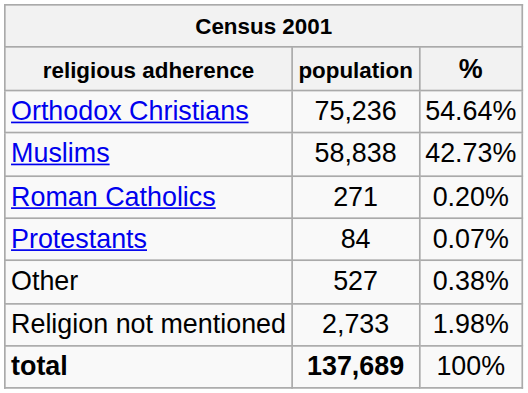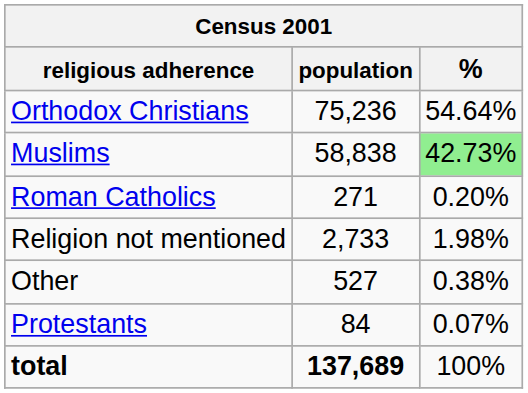 <table class="wikitable">
 <tr>
 <th colspan=3><small>Census 2001</small></th>
 </tr>
 <tr>
 <th><small>religious adherence</small></th>
 <th><small>population</small></th>
 <th>%</th>
 </tr>
 <tr>
 <td><a href='#'>Orthodox Christians</a></td>
 <td align="middle">75,236</td>
 <td align="middle">54.64%</td>
 </tr>
 <tr>
 <td><a href='#'>Muslims</a></td>
 <td align="middle">58,838</td>
-<td align="middle">42.73%</td>
+<td align="middle" style="background: lightgreen;">42.73%</td>
 </tr>
 <tr>
 <td><a href='#'>Roman Catholics</a></td>
 <td align="middle">271</td>
 <td align="middle">0.20%</td>
 </tr>
 <tr>
-<td><a href='#'>Protestants</a></td>
-<td align="middle">84</td>
-<td align="middle">0.07%</td>
+<td>Religion not mentioned</td>
+<td align="middle">2,733</td>
+<td align="middle">1.98%</td>
 </tr>
 <tr>
 <td>Other</td>
 <td align="middle">527</td>
 <td align="middle">0.38%</td>
 </tr>
 <tr>
-<td>Religion not mentioned</td>
-<td align="middle">2,733</td>
-<td align="middle">1.98%</td>
+<td><a href='#'>Protestants</a></td>
+<td align="middle">84</td>
+<td align="middle">0.07%</td>
 </tr>
 <tr>
 <td><strong>total</strong></td>
 <td align="middle"><strong>137,689</strong></td>
 <td align="middle">100%</td>
 </tr>
 </table>
